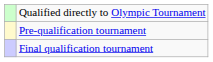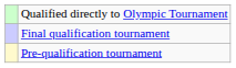 <table class="wikitable">
 <tr>
 <td width=10px bgcolor="#ccffcc"></td>
 <td>Qualified directly to <a href='#'>Olympic Tournament</a></td>
 </tr>
 <tr>
+<td width=10px bgcolor="#ccccff"></td>
+<td><a href='#'>Final qualification tournament</a></td>
+</tr>
+<tr>
 <td width=10px bgcolor="#fffacd"></td>
 <td><a href='#'>Pre-qualification tournament</a></td>
 </tr>
-<tr>
-<td width=10px bgcolor="#ccccff"></td>
-<td><a href='#'>Final qualification tournament</a></td>
-</tr>
 </table>
